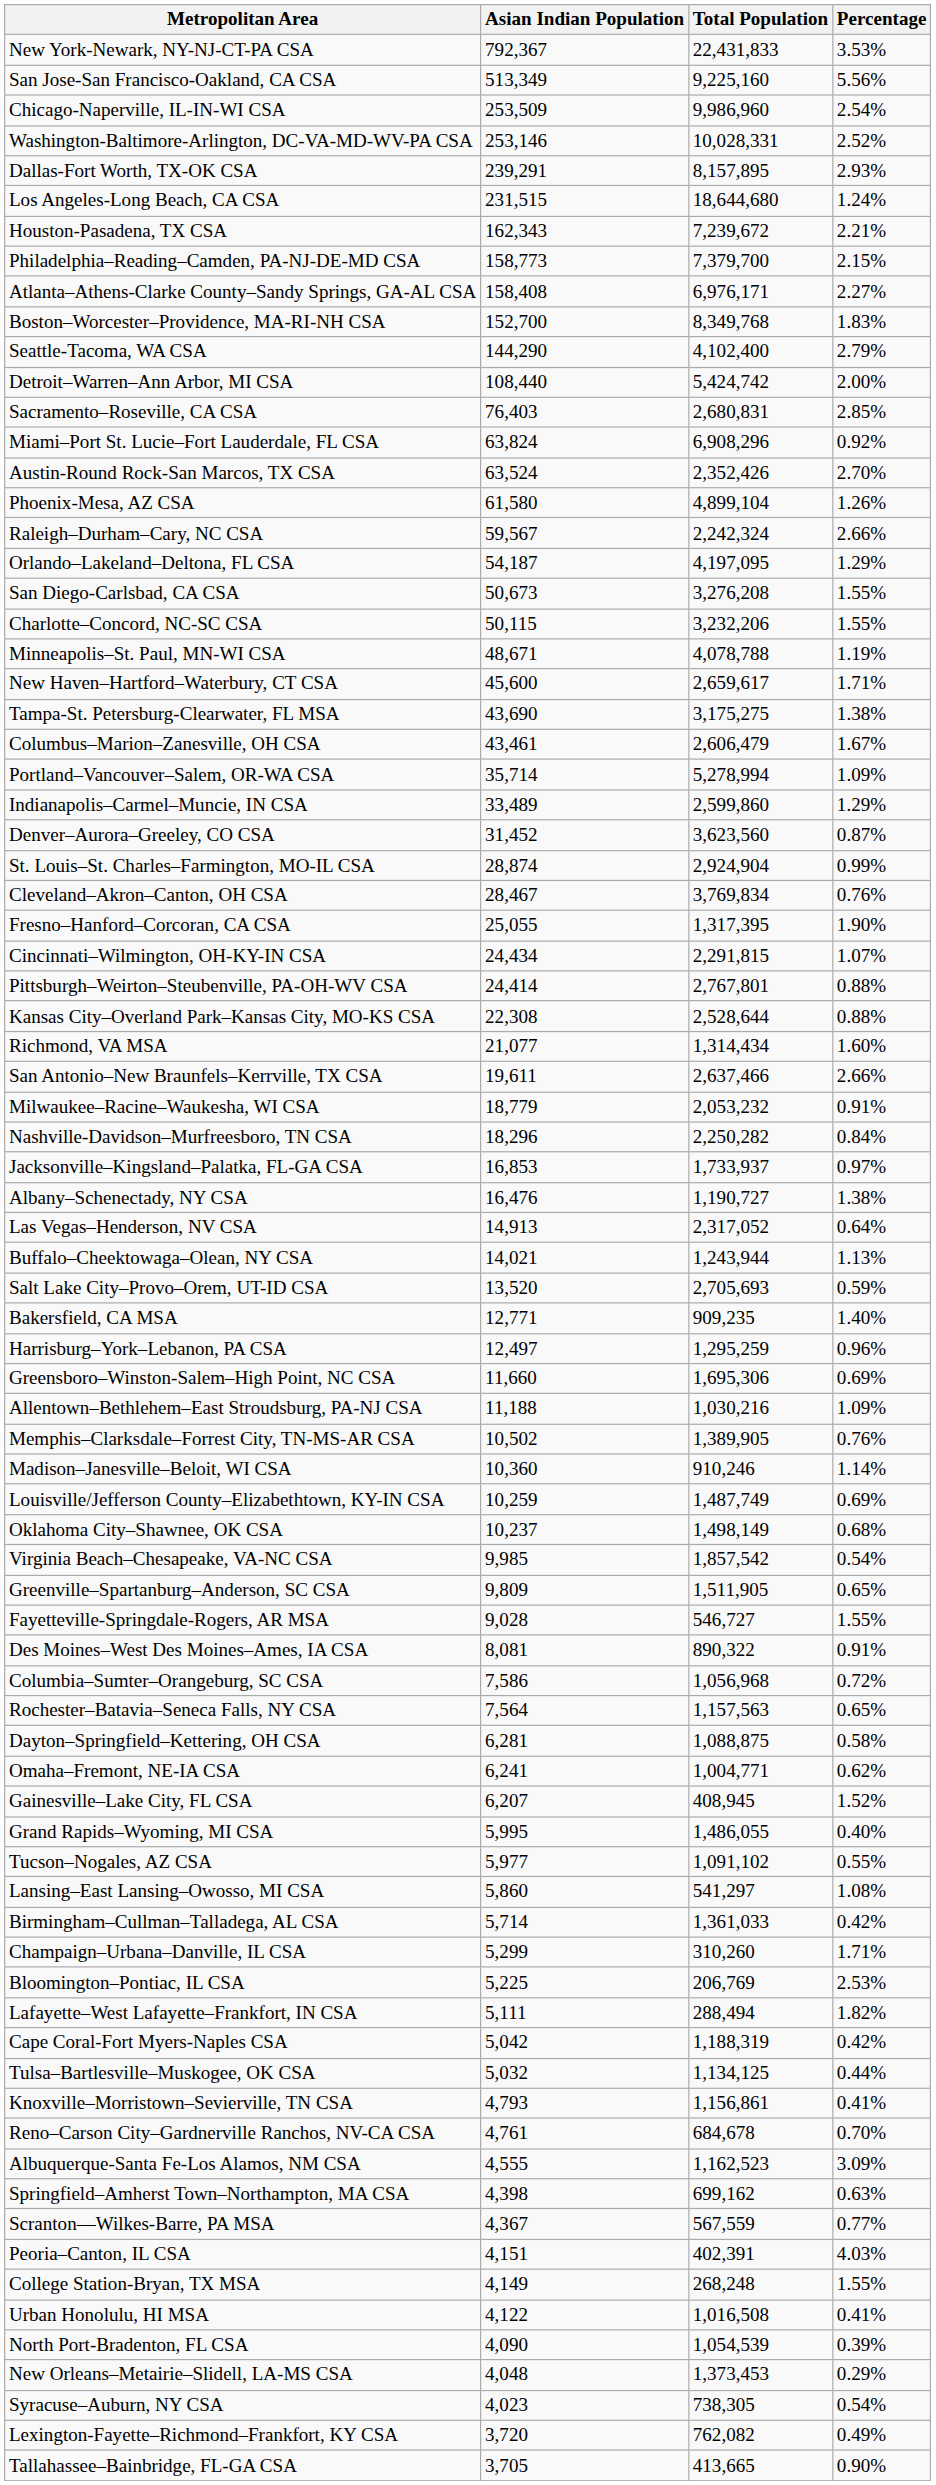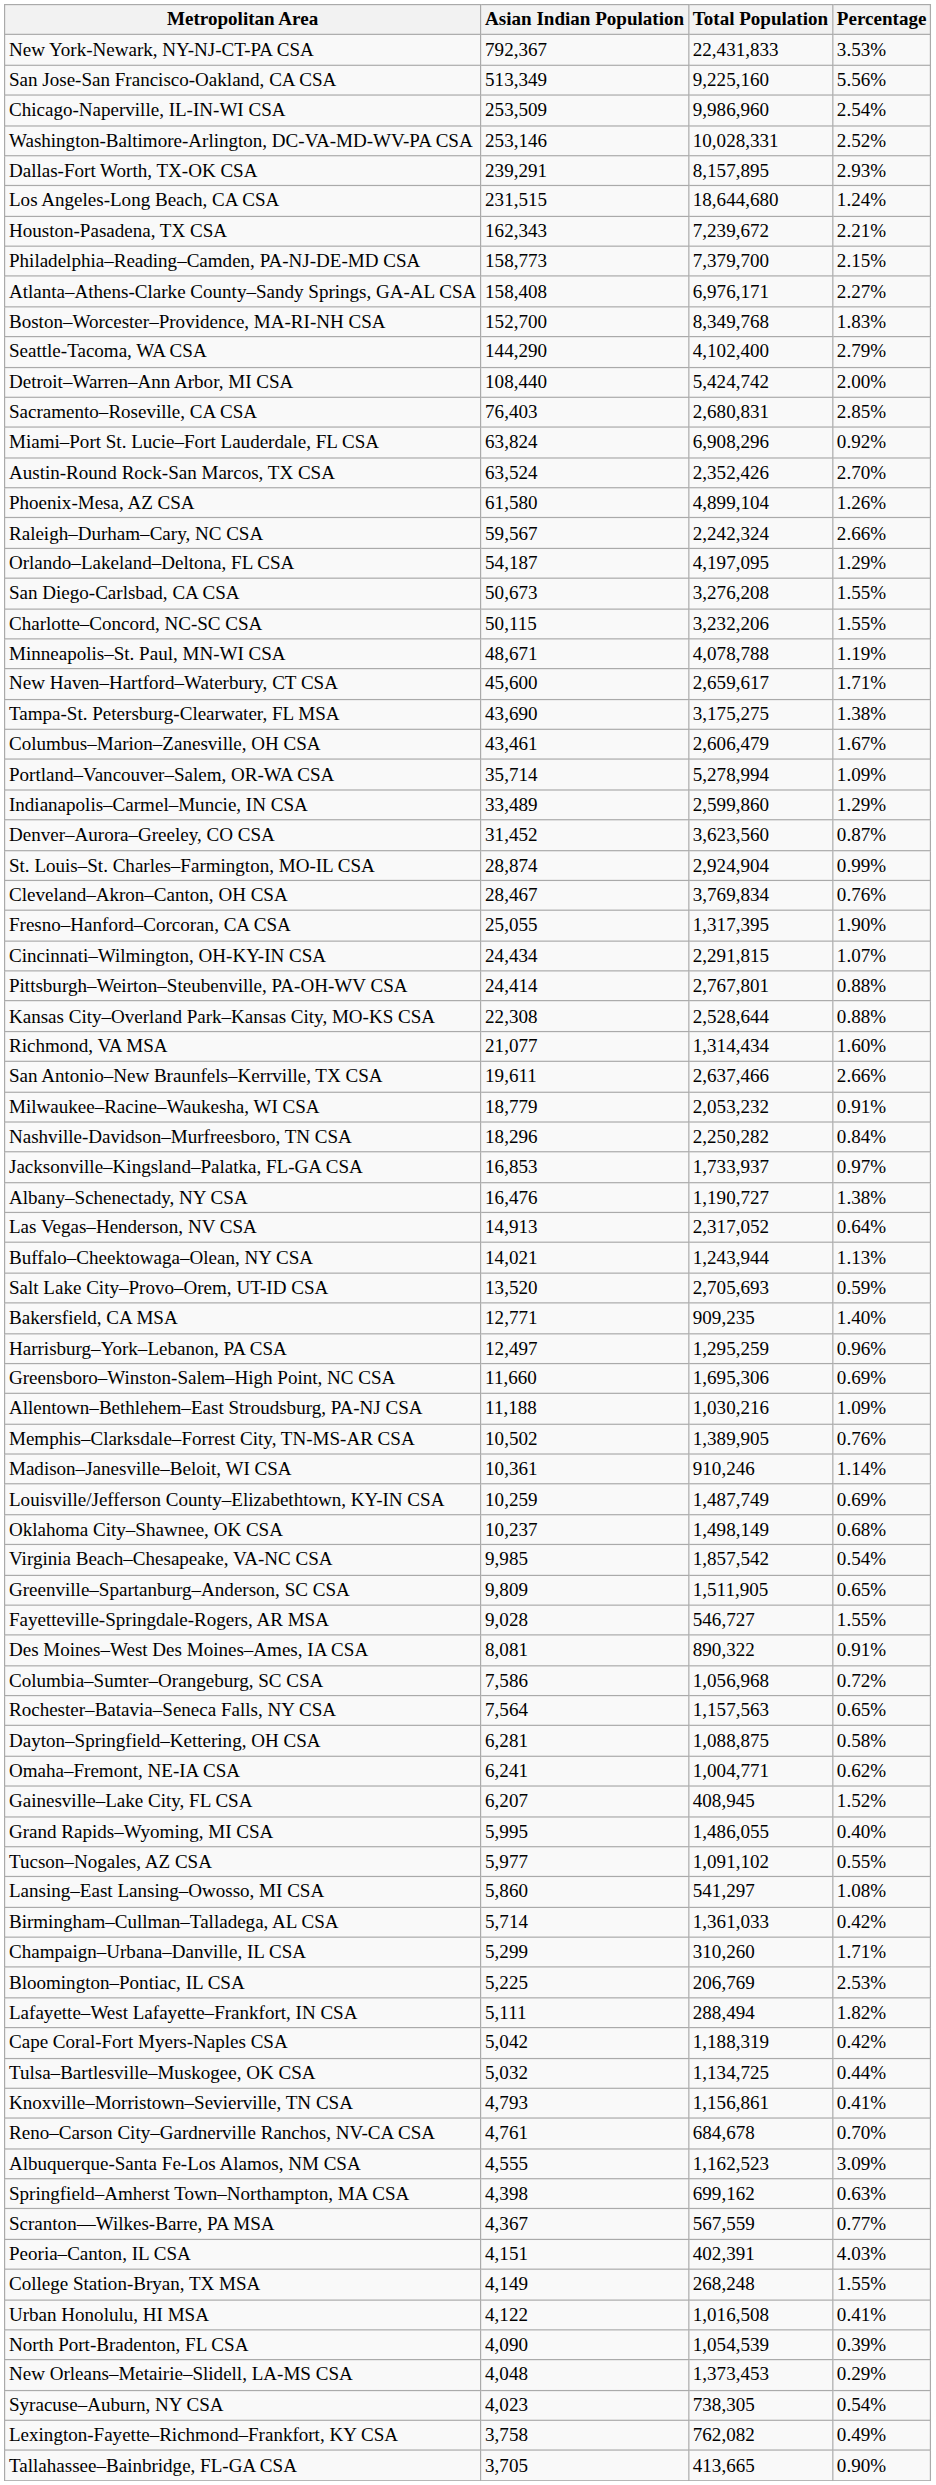 <table class="wikitable sortable">
 <tr>
 <th><strong>Metropolitan Area</strong></th>
 <th><strong>Asian Indian Population</strong></th>
 <th><strong>Total Population</strong></th>
 <th><strong>Percentage</strong></th>
 </tr>
 <tr>
 <td>New York-Newark, NY-NJ-CT-PA CSA</td>
 <td>792,367</td>
 <td>22,431,833</td>
 <td>3.53%</td>
 </tr>
 <tr>
 <td>San Jose-San Francisco-Oakland, CA CSA</td>
 <td>513,349</td>
 <td>9,225,160</td>
 <td>5.56%</td>
 </tr>
 <tr>
 <td>Chicago-Naperville, IL-IN-WI CSA</td>
 <td>253,509</td>
 <td>9,986,960</td>
 <td>2.54%</td>
 </tr>
 <tr>
 <td>Washington-Baltimore-Arlington, DC-VA-MD-WV-PA CSA</td>
 <td>253,146</td>
 <td>10,028,331</td>
 <td>2.52%</td>
 </tr>
 <tr>
 <td>Dallas-Fort Worth, TX-OK CSA</td>
 <td>239,291</td>
 <td>8,157,895</td>
 <td>2.93%</td>
 </tr>
 <tr>
 <td>Los Angeles-Long Beach, CA CSA</td>
 <td>231,515</td>
 <td>18,644,680</td>
 <td>1.24%</td>
 </tr>
 <tr>
 <td>Houston-Pasadena, TX CSA</td>
 <td>162,343</td>
 <td>7,239,672</td>
 <td>2.21%</td>
 </tr>
 <tr>
 <td>Philadelphia–Reading–Camden, PA-NJ-DE-MD CSA</td>
 <td>158,773</td>
 <td>7,379,700</td>
 <td>2.15%</td>
 </tr>
 <tr>
 <td>Atlanta–Athens-Clarke County–Sandy Springs, GA-AL CSA</td>
 <td>158,408</td>
 <td>6,976,171</td>
 <td>2.27%</td>
 </tr>
 <tr>
 <td>Boston–Worcester–Providence, MA-RI-NH CSA</td>
 <td>152,700</td>
 <td>8,349,768</td>
 <td>1.83%</td>
 </tr>
 <tr>
 <td>Seattle-Tacoma, WA CSA</td>
 <td>144,290</td>
 <td>4,102,400</td>
 <td>2.79%</td>
 </tr>
 <tr>
 <td>Detroit–Warren–Ann Arbor, MI CSA</td>
 <td>108,440</td>
 <td>5,424,742</td>
 <td>2.00%</td>
 </tr>
 <tr>
 <td>Sacramento–Roseville, CA CSA</td>
 <td>76,403</td>
 <td>2,680,831</td>
 <td>2.85%</td>
 </tr>
 <tr>
 <td>Miami–Port St. Lucie–Fort Lauderdale, FL CSA</td>
 <td>63,824</td>
 <td>6,908,296</td>
 <td>0.92%</td>
 </tr>
 <tr>
 <td>Austin-Round Rock-San Marcos, TX CSA</td>
 <td>63,524</td>
 <td>2,352,426</td>
 <td>2.70%</td>
 </tr>
 <tr>
 <td>Phoenix-Mesa, AZ CSA</td>
 <td>61,580</td>
 <td>4,899,104</td>
 <td>1.26%</td>
 </tr>
 <tr>
 <td>Raleigh–Durham–Cary, NC CSA</td>
 <td>59,567</td>
 <td>2,242,324</td>
 <td>2.66%</td>
 </tr>
 <tr>
 <td>Orlando–Lakeland–Deltona, FL CSA</td>
 <td>54,187</td>
 <td>4,197,095</td>
 <td>1.29%</td>
 </tr>
 <tr>
 <td>San Diego-Carlsbad, CA CSA</td>
 <td>50,673</td>
 <td>3,276,208</td>
 <td>1.55%</td>
 </tr>
 <tr>
 <td>Charlotte–Concord, NC-SC CSA</td>
 <td>50,115</td>
 <td>3,232,206</td>
 <td>1.55%</td>
 </tr>
 <tr>
 <td>Minneapolis–St. Paul, MN-WI CSA</td>
 <td>48,671</td>
 <td>4,078,788</td>
 <td>1.19%</td>
 </tr>
 <tr>
 <td>New Haven–Hartford–Waterbury, CT CSA</td>
 <td>45,600</td>
 <td>2,659,617</td>
 <td>1.71%</td>
 </tr>
 <tr>
 <td>Tampa-St. Petersburg-Clearwater, FL MSA</td>
 <td>43,690</td>
 <td>3,175,275</td>
 <td>1.38%</td>
 </tr>
 <tr>
 <td>Columbus–Marion–Zanesville, OH CSA</td>
 <td>43,461</td>
 <td>2,606,479</td>
 <td>1.67%</td>
 </tr>
 <tr>
 <td>Portland–Vancouver–Salem, OR-WA CSA</td>
 <td>35,714</td>
 <td>5,278,994</td>
 <td>1.09%</td>
 </tr>
 <tr>
 <td>Indianapolis–Carmel–Muncie, IN CSA</td>
 <td>33,489</td>
 <td>2,599,860</td>
 <td>1.29%</td>
 </tr>
 <tr>
 <td>Denver–Aurora–Greeley, CO CSA</td>
 <td>31,452</td>
 <td>3,623,560</td>
 <td>0.87%</td>
 </tr>
 <tr>
 <td>St. Louis–St. Charles–Farmington, MO-IL CSA</td>
 <td>28,874</td>
 <td>2,924,904</td>
 <td>0.99%</td>
 </tr>
 <tr>
 <td>Cleveland–Akron–Canton, OH CSA</td>
 <td>28,467</td>
 <td>3,769,834</td>
 <td>0.76%</td>
 </tr>
 <tr>
 <td>Fresno–Hanford–Corcoran, CA CSA</td>
 <td>25,055</td>
 <td>1,317,395</td>
 <td>1.90%</td>
 </tr>
 <tr>
 <td>Cincinnati–Wilmington, OH-KY-IN CSA</td>
 <td>24,434</td>
 <td>2,291,815</td>
 <td>1.07%</td>
 </tr>
 <tr>
 <td>Pittsburgh–Weirton–Steubenville, PA-OH-WV CSA</td>
 <td>24,414</td>
 <td>2,767,801</td>
 <td>0.88%</td>
 </tr>
 <tr>
 <td>Kansas City–Overland Park–Kansas City, MO-KS CSA</td>
 <td>22,308</td>
 <td>2,528,644</td>
 <td>0.88%</td>
 </tr>
 <tr>
 <td>Richmond, VA MSA</td>
 <td>21,077</td>
 <td>1,314,434</td>
 <td>1.60%</td>
 </tr>
 <tr>
 <td>San Antonio–New Braunfels–Kerrville, TX CSA</td>
 <td>19,611</td>
 <td>2,637,466</td>
 <td>2.66%</td>
 </tr>
 <tr>
 <td>Milwaukee–Racine–Waukesha, WI CSA</td>
 <td>18,779</td>
 <td>2,053,232</td>
 <td>0.91%</td>
 </tr>
 <tr>
 <td>Nashville-Davidson–Murfreesboro, TN CSA</td>
 <td>18,296</td>
 <td>2,250,282</td>
 <td>0.84%</td>
 </tr>
 <tr>
 <td>Jacksonville–Kingsland–Palatka, FL-GA CSA</td>
 <td>16,853</td>
 <td>1,733,937</td>
 <td>0.97%</td>
 </tr>
 <tr>
 <td>Albany–Schenectady, NY CSA</td>
 <td>16,476</td>
 <td>1,190,727</td>
 <td>1.38%</td>
 </tr>
 <tr>
 <td>Las Vegas–Henderson, NV CSA</td>
 <td>14,913</td>
 <td>2,317,052</td>
 <td>0.64%</td>
 </tr>
 <tr>
 <td>Buffalo–Cheektowaga–Olean, NY CSA</td>
 <td>14,021</td>
 <td>1,243,944</td>
 <td>1.13%</td>
 </tr>
 <tr>
 <td>Salt Lake City–Provo–Orem, UT-ID CSA</td>
 <td>13,520</td>
 <td>2,705,693</td>
 <td>0.59%</td>
 </tr>
 <tr>
 <td>Bakersfield, CA MSA</td>
 <td>12,771</td>
 <td>909,235</td>
 <td>1.40%</td>
 </tr>
 <tr>
 <td>Harrisburg–York–Lebanon, PA CSA</td>
 <td>12,497</td>
 <td>1,295,259</td>
 <td>0.96%</td>
 </tr>
 <tr>
 <td>Greensboro–Winston-Salem–High Point, NC CSA</td>
 <td>11,660</td>
 <td>1,695,306</td>
 <td>0.69%</td>
 </tr>
 <tr>
 <td>Allentown–Bethlehem–East Stroudsburg, PA-NJ CSA</td>
 <td>11,188</td>
 <td>1,030,216</td>
 <td>1.09%</td>
 </tr>
 <tr>
 <td>Memphis–Clarksdale–Forrest City, TN-MS-AR CSA</td>
 <td>10,502</td>
 <td>1,389,905</td>
 <td>0.76%</td>
 </tr>
 <tr>
 <td>Madison–Janesville–Beloit, WI CSA</td>
-<td>10,360</td>
+<td>10,361</td>
 <td>910,246</td>
 <td>1.14%</td>
 </tr>
 <tr>
 <td>Louisville/Jefferson County–Elizabethtown, KY-IN CSA</td>
 <td>10,259</td>
 <td>1,487,749</td>
 <td>0.69%</td>
 </tr>
 <tr>
 <td>Oklahoma City–Shawnee, OK CSA</td>
 <td>10,237</td>
 <td>1,498,149</td>
 <td>0.68%</td>
 </tr>
 <tr>
 <td>Virginia Beach–Chesapeake, VA-NC CSA</td>
 <td>9,985</td>
 <td>1,857,542</td>
 <td>0.54%</td>
 </tr>
 <tr>
 <td>Greenville–Spartanburg–Anderson, SC CSA</td>
 <td>9,809</td>
 <td>1,511,905</td>
 <td>0.65%</td>
 </tr>
 <tr>
 <td>Fayetteville-Springdale-Rogers, AR MSA</td>
 <td>9,028</td>
 <td>546,727</td>
 <td>1.55%</td>
 </tr>
 <tr>
 <td>Des Moines–West Des Moines–Ames, IA CSA</td>
 <td>8,081</td>
 <td>890,322</td>
 <td>0.91%</td>
 </tr>
 <tr>
 <td>Columbia–Sumter–Orangeburg, SC CSA</td>
 <td>7,586</td>
 <td>1,056,968</td>
 <td>0.72%</td>
 </tr>
 <tr>
 <td>Rochester–Batavia–Seneca Falls, NY CSA</td>
 <td>7,564</td>
 <td>1,157,563</td>
 <td>0.65%</td>
 </tr>
 <tr>
 <td>Dayton–Springfield–Kettering, OH CSA</td>
 <td>6,281</td>
 <td>1,088,875</td>
 <td>0.58%</td>
 </tr>
 <tr>
 <td>Omaha–Fremont, NE-IA CSA</td>
 <td>6,241</td>
 <td>1,004,771</td>
 <td>0.62%</td>
 </tr>
 <tr>
 <td>Gainesville–Lake City, FL CSA</td>
 <td>6,207</td>
 <td>408,945</td>
 <td>1.52%</td>
 </tr>
 <tr>
 <td>Grand Rapids–Wyoming, MI CSA</td>
 <td>5,995</td>
 <td>1,486,055</td>
 <td>0.40%</td>
 </tr>
 <tr>
 <td>Tucson–Nogales, AZ CSA</td>
 <td>5,977</td>
 <td>1,091,102</td>
 <td>0.55%</td>
 </tr>
 <tr>
 <td>Lansing–East Lansing–Owosso, MI CSA</td>
 <td>5,860</td>
 <td>541,297</td>
 <td>1.08%</td>
 </tr>
 <tr>
 <td>Birmingham–Cullman–Talladega, AL CSA</td>
 <td>5,714</td>
 <td>1,361,033</td>
 <td>0.42%</td>
 </tr>
 <tr>
 <td>Champaign–Urbana–Danville, IL CSA</td>
 <td>5,299</td>
 <td>310,260</td>
 <td>1.71%</td>
 </tr>
 <tr>
 <td>Bloomington–Pontiac, IL CSA</td>
 <td>5,225</td>
 <td>206,769</td>
 <td>2.53%</td>
 </tr>
 <tr>
 <td>Lafayette–West Lafayette–Frankfort, IN CSA</td>
 <td>5,111</td>
 <td>288,494</td>
 <td>1.82%</td>
 </tr>
 <tr>
 <td>Cape Coral-Fort Myers-Naples CSA</td>
 <td>5,042</td>
 <td>1,188,319</td>
 <td>0.42%</td>
 </tr>
 <tr>
 <td>Tulsa–Bartlesville–Muskogee, OK CSA</td>
 <td>5,032</td>
-<td>1,134,125</td>
+<td>1,134,725</td>
 <td>0.44%</td>
 </tr>
 <tr>
 <td>Knoxville–Morristown–Sevierville, TN CSA</td>
 <td>4,793</td>
 <td>1,156,861</td>
 <td>0.41%</td>
 </tr>
 <tr>
 <td>Reno–Carson City–Gardnerville Ranchos, NV-CA CSA</td>
 <td>4,761</td>
 <td>684,678</td>
 <td>0.70%</td>
 </tr>
 <tr>
 <td>Albuquerque-Santa Fe-Los Alamos, NM CSA</td>
 <td>4,555</td>
 <td>1,162,523</td>
 <td>3.09%</td>
 </tr>
 <tr>
 <td>Springfield–Amherst Town–Northampton, MA CSA</td>
 <td>4,398</td>
 <td>699,162</td>
 <td>0.63%</td>
 </tr>
 <tr>
 <td>Scranton—Wilkes-Barre, PA MSA</td>
 <td>4,367</td>
 <td>567,559</td>
 <td>0.77%</td>
 </tr>
 <tr>
 <td>Peoria–Canton, IL CSA</td>
 <td>4,151</td>
 <td>402,391</td>
 <td>4.03%</td>
 </tr>
 <tr>
 <td>College Station-Bryan, TX MSA</td>
 <td>4,149</td>
 <td>268,248</td>
 <td>1.55%</td>
 </tr>
 <tr>
 <td>Urban Honolulu, HI MSA</td>
 <td>4,122</td>
 <td>1,016,508</td>
 <td>0.41%</td>
 </tr>
 <tr>
 <td>North Port-Bradenton, FL CSA</td>
 <td>4,090</td>
 <td>1,054,539</td>
 <td>0.39%</td>
 </tr>
 <tr>
 <td>New Orleans–Metairie–Slidell, LA-MS CSA</td>
 <td>4,048</td>
 <td>1,373,453</td>
 <td>0.29%</td>
 </tr>
 <tr>
 <td>Syracuse–Auburn, NY CSA</td>
 <td>4,023</td>
 <td>738,305</td>
 <td>0.54%</td>
 </tr>
 <tr>
 <td>Lexington-Fayette–Richmond–Frankfort, KY CSA</td>
-<td>3,720</td>
+<td>3,758</td>
 <td>762,082</td>
 <td>0.49%</td>
 </tr>
 <tr>
 <td>Tallahassee–Bainbridge, FL-GA CSA</td>
 <td>3,705</td>
 <td>413,665</td>
 <td>0.90%</td>
 </tr>
 <tr>
 </tr>
 </table>
